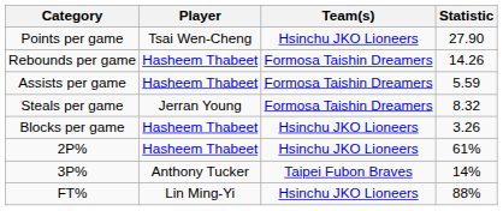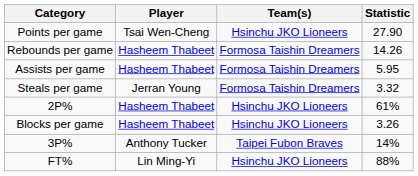 <table class="wikitable" style="text-align:center">
 <tr>
 <th>Category</th>
 <th>Player</th>
 <th>Team(s)</th>
 <th>Statistic</th>
 </tr>
 <tr>
 <td>Points per game</td>
 <td>Tsai Wen-Cheng</td>
 <td><a href='#'>Hsinchu JKO Lioneers</a></td>
 <td>27.90</td>
 </tr>
 <tr>
 <td>Rebounds per game</td>
 <td><a href='#'>Hasheem Thabeet</a></td>
 <td><a href='#'>Formosa Taishin Dreamers</a></td>
 <td>14.26</td>
 </tr>
 <tr>
 <td>Assists per game</td>
 <td><a href='#'>Hasheem Thabeet</a></td>
 <td><a href='#'>Formosa Taishin Dreamers</a></td>
-<td>5.59</td>
+<td>5.95</td>
 </tr>
 <tr>
 <td>Steals per game</td>
 <td>Jerran Young</td>
 <td><a href='#'>Formosa Taishin Dreamers</a></td>
-<td>8.32</td>
+<td>3.32</td>
+</tr>
+<tr>
+<td>2P%</td>
+<td><a href='#'>Hasheem Thabeet</a></td>
+<td><a href='#'>Hsinchu JKO Lioneers</a></td>
+<td>61%</td>
 </tr>
 <tr>
 <td>Blocks per game</td>
 <td><a href='#'>Hasheem Thabeet</a></td>
 <td><a href='#'>Hsinchu JKO Lioneers</a></td>
 <td>3.26</td>
-</tr>
-<tr>
-<td>2P%</td>
-<td><a href='#'>Hasheem Thabeet</a></td>
-<td><a href='#'>Hsinchu JKO Lioneers</a></td>
-<td>61%</td>
 </tr>
 <tr>
 <td>3P%</td>
 <td>Anthony Tucker</td>
 <td><a href='#'>Taipei Fubon Braves</a></td>
 <td>14%</td>
 </tr>
 <tr>
 <td>FT%</td>
 <td>Lin Ming-Yi</td>
 <td><a href='#'>Hsinchu JKO Lioneers</a></td>
 <td>88%</td>
 </tr>
 </table>
